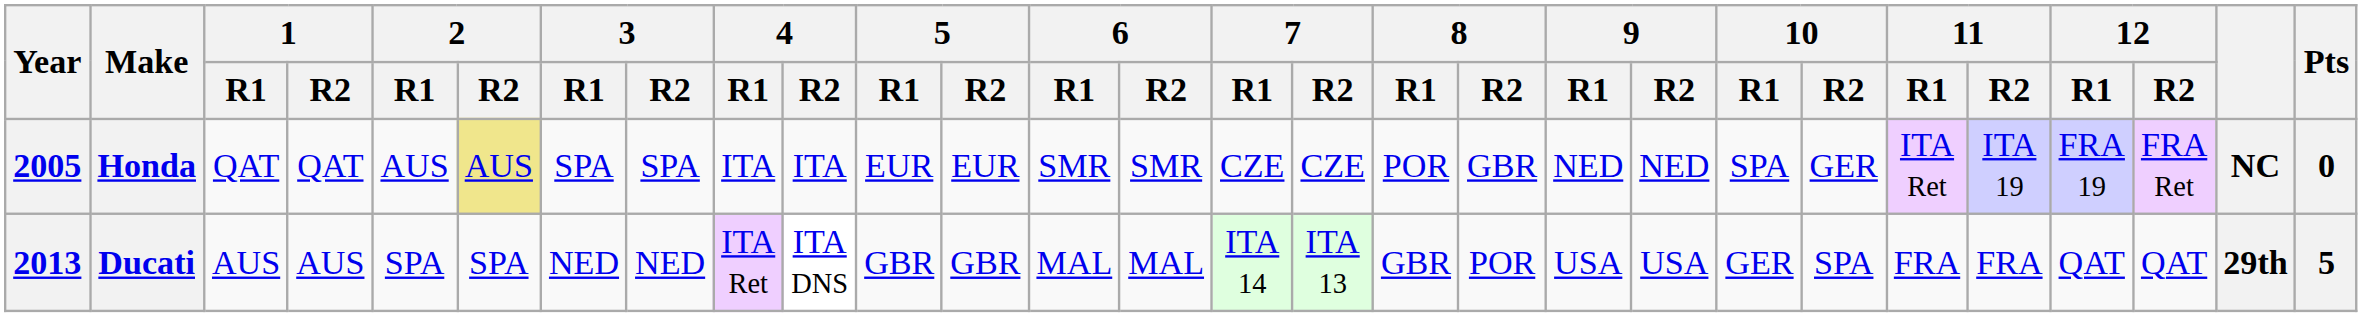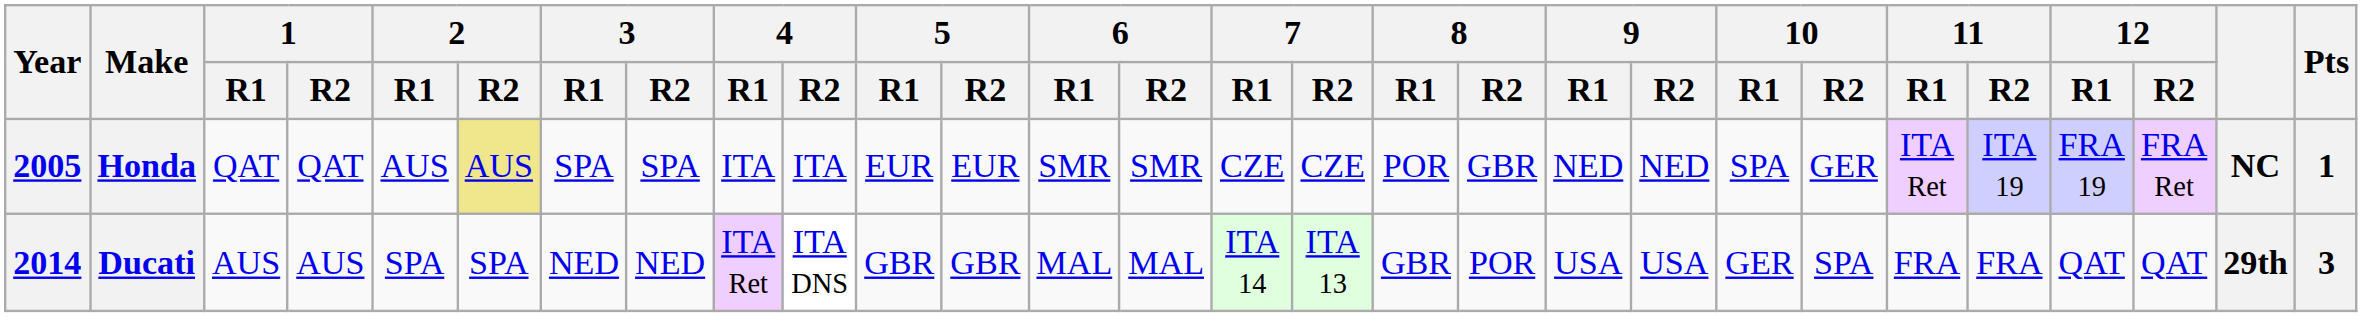 <table class="wikitable" style="text-align:center; font-size:90%">
 <tr>
 <th valign="middle" rowspan=2>Year</th>
 <th valign="middle" rowspan=2>Make</th>
 <th colspan=2>1</th>
 <th colspan=2>2</th>
 <th colspan=2>3</th>
 <th colspan=2>4</th>
 <th colspan=2>5</th>
 <th colspan=2>6</th>
 <th colspan=2>7</th>
 <th colspan=2>8</th>
 <th colspan=2>9</th>
 <th colspan=2>10</th>
 <th colspan=2>11</th>
 <th colspan=2>12</th>
 <th rowspan=2></th>
 <th rowspan=2>Pts</th>
 </tr>
 <tr>
 <th>R1</th>
 <th>R2</th>
 <th>R1</th>
 <th>R2</th>
 <th>R1</th>
 <th>R2</th>
 <th>R1</th>
 <th>R2</th>
 <th>R1</th>
 <th>R2</th>
 <th>R1</th>
 <th>R2</th>
 <th>R1</th>
 <th>R2</th>
 <th>R1</th>
 <th>R2</th>
 <th>R1</th>
 <th>R2</th>
 <th>R1</th>
 <th>R2</th>
 <th>R1</th>
 <th>R2</th>
 <th>R1</th>
 <th>R2</th>
 </tr>
 <tr>
 <th><a href='#'>2005</a></th>
 <th><a href='#'>Honda</a></th>
 <td><a href='#'>QAT</a></td>
 <td><a href='#'>QAT</a></td>
 <td><a href='#'>AUS</a></td>
 <td style="background: khaki;"><a href='#'>AUS</a></td>
 <td><a href='#'>SPA</a></td>
 <td><a href='#'>SPA</a></td>
 <td><a href='#'>ITA</a></td>
 <td><a href='#'>ITA</a></td>
 <td><a href='#'>EUR</a></td>
 <td><a href='#'>EUR</a></td>
 <td><a href='#'>SMR</a></td>
 <td><a href='#'>SMR</a></td>
 <td><a href='#'>CZE</a></td>
 <td><a href='#'>CZE</a></td>
 <td><a href='#'>POR</a></td>
 <td><a href='#'>GBR</a></td>
 <td><a href='#'>NED</a></td>
 <td><a href='#'>NED</a></td>
 <td><a href='#'>SPA</a></td>
 <td><a href='#'>GER</a></td>
 <td style="background:#efcfff;"><a href='#'>ITA</a><br><small>Ret</small></td>
 <td style="background:#cfcfff;"><a href='#'>ITA</a><br><small>19</small></td>
 <td style="background:#cfcfff;"><a href='#'>FRA</a><br><small>19</small></td>
 <td style="background:#efcfff;"><a href='#'>FRA</a><br><small>Ret</small></td>
 <th>NC</th>
-<th>0</th>
+<th>1</th>
 </tr>
 <tr>
-<th><a href='#'>2013</a></th>
+<th><a href='#'>2014</a></th>
 <th><a href='#'>Ducati</a></th>
 <td><a href='#'>AUS</a></td>
 <td><a href='#'>AUS</a></td>
 <td><a href='#'>SPA</a></td>
 <td><a href='#'>SPA</a></td>
 <td><a href='#'>NED</a></td>
 <td><a href='#'>NED</a></td>
 <td style="background:#efcfff;"><a href='#'>ITA</a><br><small>Ret</small></td>
 <td style="background:#ffffff;"><a href='#'>ITA</a><br><small>DNS</small></td>
 <td><a href='#'>GBR</a></td>
 <td><a href='#'>GBR</a></td>
 <td><a href='#'>MAL</a></td>
 <td><a href='#'>MAL</a></td>
 <td style="background:#dfffdf;"><a href='#'>ITA</a><br><small>14</small></td>
 <td style="background:#dfffdf;"><a href='#'>ITA</a><br><small>13</small></td>
 <td><a href='#'>GBR</a></td>
 <td><a href='#'>POR</a></td>
 <td><a href='#'>USA</a></td>
 <td><a href='#'>USA</a></td>
 <td><a href='#'>GER</a></td>
 <td><a href='#'>SPA</a></td>
 <td><a href='#'>FRA</a></td>
 <td><a href='#'>FRA</a></td>
 <td><a href='#'>QAT</a></td>
 <td><a href='#'>QAT</a></td>
 <th>29th</th>
-<th>5</th>
+<th>3</th>
 </tr>
 </table>
